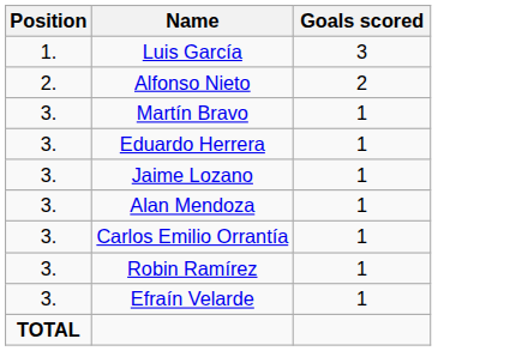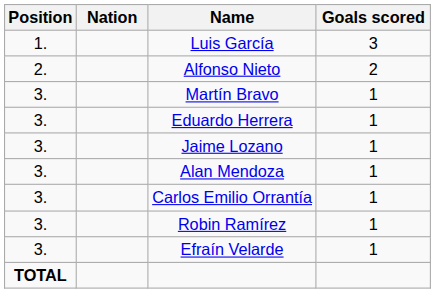 <table class="wikitable" style="font-size: 95%; text-align: center;">
 <tr>
 <th width=60>Position</th>
+<th width=60>Nation</th>
 <th width=150>Name</th>
 <th width=100>Goals scored</th>
 </tr>
 <tr>
 <td>1.</td>
+<td></td>
 <td><a href='#'>Luis García</a></td>
 <td>3</td>
 </tr>
 <tr>
 <td>2.</td>
+<td></td>
 <td><a href='#'>Alfonso Nieto</a></td>
 <td>2</td>
 </tr>
 <tr>
 <td>3.</td>
+<td></td>
 <td><a href='#'>Martín Bravo</a></td>
 <td>1</td>
 </tr>
 <tr>
 <td>3.</td>
+<td></td>
 <td><a href='#'>Eduardo Herrera</a></td>
 <td>1</td>
 </tr>
 <tr>
 <td>3.</td>
+<td></td>
 <td><a href='#'>Jaime Lozano</a></td>
 <td>1</td>
 </tr>
 <tr>
 <td>3.</td>
+<td></td>
 <td><a href='#'>Alan Mendoza</a></td>
 <td>1</td>
 </tr>
 <tr>
 <td>3.</td>
+<td></td>
 <td><a href='#'>Carlos Emilio Orrantía</a></td>
 <td>1</td>
 </tr>
 <tr>
 <td>3.</td>
+<td></td>
 <td><a href='#'>Robin Ramírez</a></td>
 <td>1</td>
 </tr>
 <tr>
 <td>3.</td>
+<td></td>
 <td><a href='#'>Efraín Velarde</a></td>
 <td>1</td>
 </tr>
 <tr>
 <td><strong>TOTAL</strong></td>
 <td></td>
 <td></td>
+<td></td>
 </tr>
 </table>
